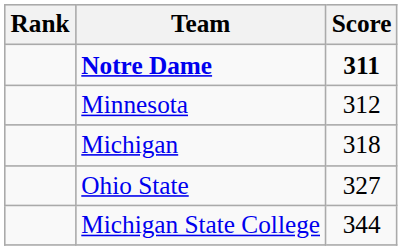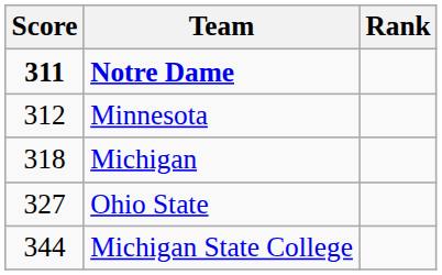 <table class="wikitable sortable" style="text-align:center">
 <tr>
+<th>Score</th>
+<th>Team</th>
 <th dat-sort-type=number>Rank</th>
-<th>Team</th>
-<th>Score</th>
 </tr>
 <tr>
+<td><strong>311</strong></td>
+<td align=left><strong><a href='#'>Notre Dame</a></strong></td>
 <td></td>
-<td align=left><strong><a href='#'>Notre Dame</a></strong></td>
-<td><strong>311</strong></td>
 </tr>
 <tr>
+<td>312</td>
+<td align=left><a href='#'>Minnesota</a></td>
 <td></td>
-<td align=left><a href='#'>Minnesota</a></td>
-<td>312</td>
 </tr>
 <tr>
+<td>318</td>
+<td align=left><a href='#'>Michigan</a></td>
 <td></td>
-<td align=left><a href='#'>Michigan</a></td>
-<td>318</td>
 </tr>
 <tr>
+<td>327</td>
+<td align=left><a href='#'>Ohio State</a></td>
 <td></td>
-<td align=left><a href='#'>Ohio State</a></td>
-<td>327</td>
 </tr>
 <tr>
+<td>344</td>
+<td align=left><a href='#'>Michigan State College</a></td>
 <td></td>
-<td align=left><a href='#'>Michigan State College</a></td>
-<td>344</td>
 </tr>
 </table>
